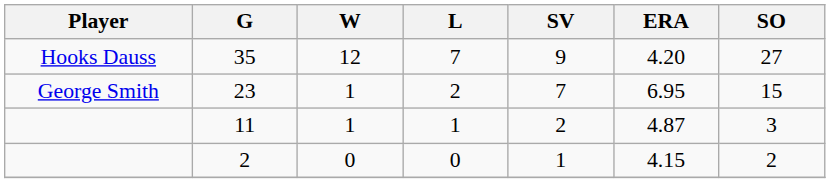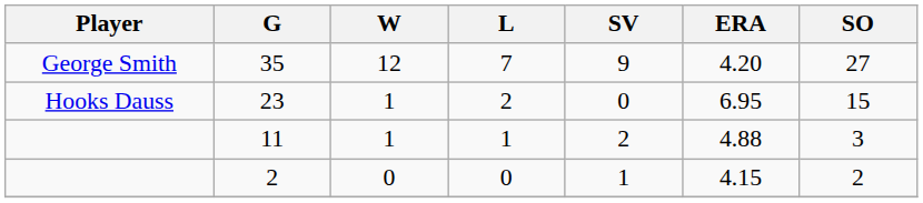 <table class="wikitable sortable">
 <tr>
 <th bgcolor="#DDDDFF" width="16%">Player</th>
 <th bgcolor="#DDDDFF" width="9%">G</th>
 <th bgcolor="#DDDDFF" width="9%">W</th>
 <th bgcolor="#DDDDFF" width="9%">L</th>
 <th bgcolor="#DDDDFF" width="9%">SV</th>
 <th bgcolor="#DDDDFF" width="9%">ERA</th>
 <th bgcolor="#DDDDFF" width="9%">SO</th>
 </tr>
 <tr align="center">
-<td><a href='#'>Hooks Dauss</a></td>
+<td><a href='#'>George Smith</a></td>
 <td>35</td>
 <td>12</td>
 <td>7</td>
 <td>9</td>
 <td>4.20</td>
 <td>27</td>
 </tr>
 <tr align=center>
-<td><a href='#'>George Smith</a></td>
+<td><a href='#'>Hooks Dauss</a></td>
 <td>23</td>
 <td>1</td>
 <td>2</td>
-<td>7</td>
+<td>0</td>
 <td>6.95</td>
 <td>15</td>
 </tr>
 <tr align=center>
 <td></td>
 <td>11</td>
 <td>1</td>
 <td>1</td>
 <td>2</td>
-<td>4.87</td>
+<td>4.88</td>
 <td>3</td>
 </tr>
 <tr align="center">
 <td></td>
 <td>2</td>
 <td>0</td>
 <td>0</td>
 <td>1</td>
 <td>4.15</td>
 <td>2</td>
 </tr>
 <tr align="center">
 </tr>
 </table>
